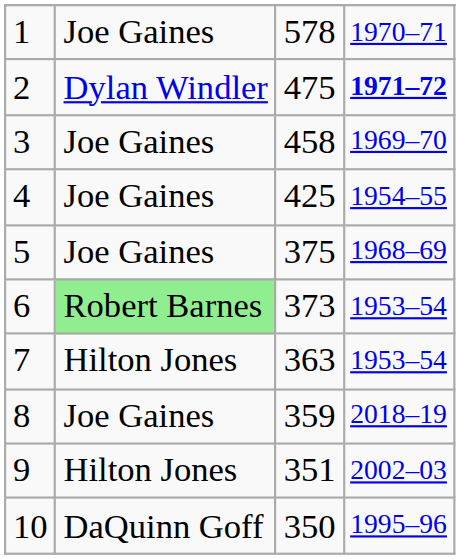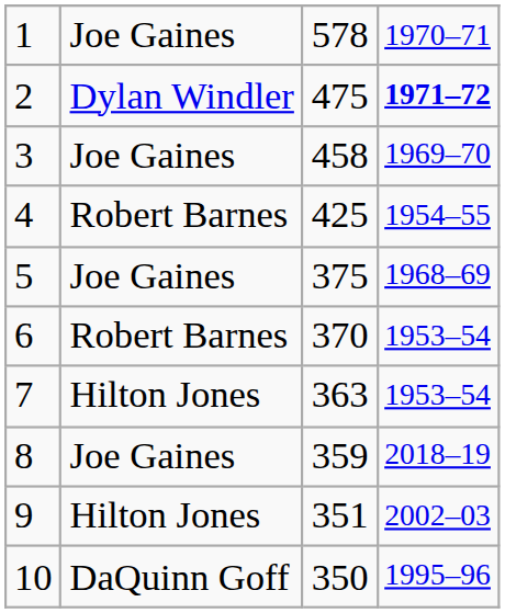 <table class="wikitable">
 <tr>
 </tr>
 <tr>
 <td>1</td>
 <td>Joe Gaines</td>
 <td>578</td>
 <td style="font-size:80%;"><a href='#'>1970–71</a></td>
 </tr>
 <tr>
 <td>2</td>
 <td><a href='#'>Dylan Windler</a></td>
 <td>475</td>
 <td style="font-size:80%;"><strong><a href='#'>1971–72</a></strong></td>
 </tr>
 <tr>
 <td>3</td>
 <td>Joe Gaines</td>
 <td>458</td>
 <td style="font-size:80%;"><a href='#'>1969–70</a></td>
 </tr>
 <tr>
 <td>4</td>
-<td>Joe Gaines</td>
+<td>Robert Barnes</td>
 <td>425</td>
 <td style="font-size:80%;"><a href='#'>1954–55</a></td>
 </tr>
 <tr>
 <td>5</td>
 <td>Joe Gaines</td>
 <td>375</td>
 <td style="font-size:80%;"><a href='#'>1968–69</a></td>
 </tr>
 <tr>
 <td>6</td>
-<td style="background: lightgreen;">Robert Barnes</td>
-<td>373</td>
+<td>Robert Barnes</td>
+<td>370</td>
 <td style="font-size:80%;"><a href='#'>1953–54</a></td>
 </tr>
 <tr>
 <td>7</td>
 <td>Hilton Jones</td>
 <td>363</td>
 <td style="font-size:80%;"><a href='#'>1953–54</a></td>
 </tr>
 <tr>
 <td>8</td>
 <td>Joe Gaines</td>
 <td>359</td>
 <td style="font-size:80%;"><a href='#'>2018–19</a></td>
 </tr>
 <tr>
 <td>9</td>
 <td>Hilton Jones</td>
 <td>351</td>
 <td style="font-size:80%;"><a href='#'>2002–03</a></td>
 </tr>
 <tr>
 <td>10</td>
 <td>DaQuinn Goff</td>
 <td>350</td>
 <td style="font-size:80%;"><a href='#'>1995–96</a></td>
 </tr>
 </table>
